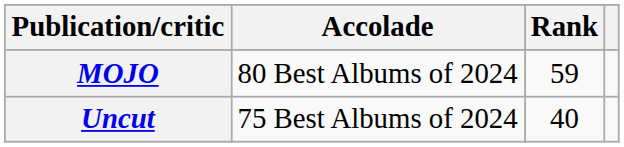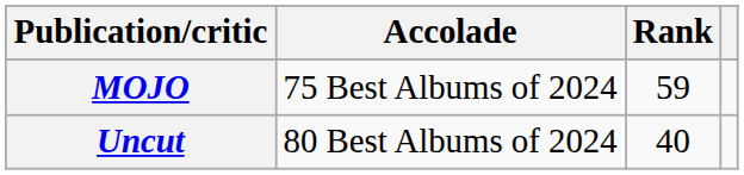 <table class="wikitable sortable plainrowheaders">
 <tr>
 <th scope="col">Publication/critic</th>
 <th scope="col">Accolade</th>
 <th scope="col">Rank</th>
 <th scope="col" class="unsortable"></th>
 </tr>
 <tr>
 <th scope="row"><em><a href='#'>MOJO</a></em></th>
-<td>80 Best Albums of 2024</td>
+<td>75 Best Albums of 2024</td>
 <td style="text-align: center;">59</td>
 <td style="text-align: center;"></td>
 </tr>
 <tr>
 <th scope="row"><em><a href='#'>Uncut</a></em></th>
-<td>75 Best Albums of 2024</td>
+<td>80 Best Albums of 2024</td>
 <td style="text-align: center;">40</td>
 <td style="text-align: center;"></td>
 </tr>
 </table>
